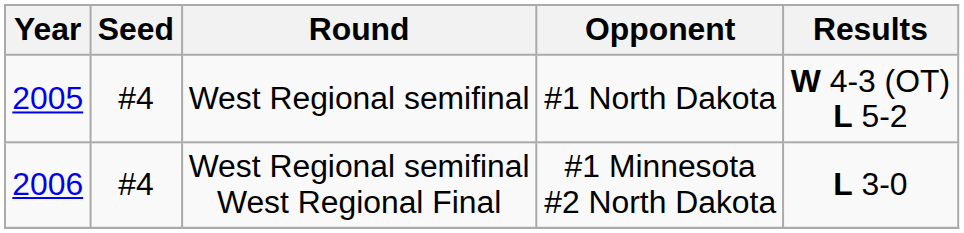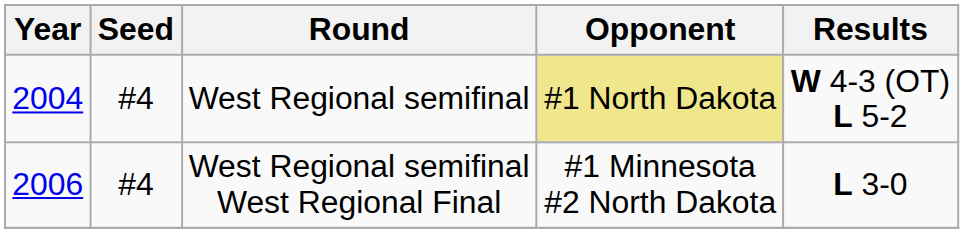 <table class="wikitable" border="1">
 <tr>
 <th>Year</th>
 <th>Seed</th>
 <th>Round</th>
 <th>Opponent</th>
 <th>Results</th>
 </tr>
 <tr align="center">
-<td><a href='#'>2005</a></td>
+<td><a href='#'>2004</a></td>
 <td>#4</td>
 <td>West Regional semifinal</td>
-<td>#1 North Dakota</td>
+<td style="background: khaki;">#1 North Dakota</td>
 <td><strong>W</strong> 4-3 (OT)<br><strong>L</strong> 5-2</td>
 </tr>
 <tr align="center">
 <td><a href='#'>2006</a></td>
 <td>#4</td>
 <td>West Regional semifinal<br>West Regional Final</td>
 <td>#1 Minnesota<br>#2 North Dakota</td>
 <td><strong>L</strong> 3-0</td>
 </tr>
 <tr align="center">
 </tr>
 </table>
